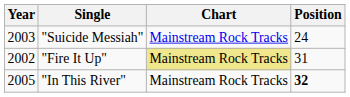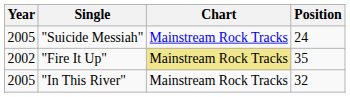 <table class=wikitable>
 <tr>
 <th>Year</th>
 <th>Single</th>
 <th>Chart</th>
 <th>Position</th>
 </tr>
 <tr>
-<td>2003</td>
+<td>2005</td>
 <td>"Suicide Messiah"</td>
 <td><a href='#'>Mainstream Rock Tracks</a></td>
 <td>24</td>
 </tr>
 <tr>
 <td>2002</td>
 <td>"Fire It Up"</td>
 <td style="background: khaki;">Mainstream Rock Tracks</td>
-<td>31</td>
+<td>35</td>
 </tr>
 <tr>
 <td>2005</td>
 <td>"In This River"</td>
 <td>Mainstream Rock Tracks</td>
-<td><strong>32</strong></td>
+<td>32</td>
 </tr>
 </table>
